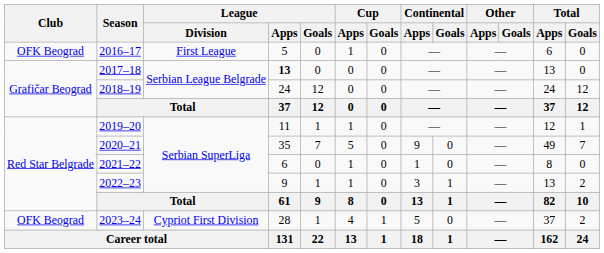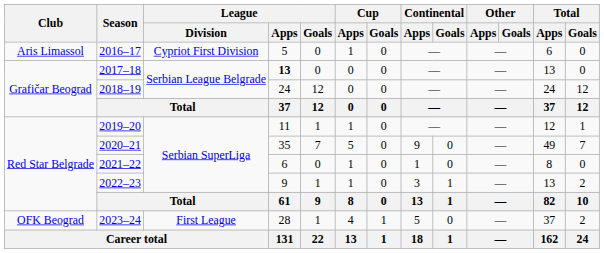 <table class="wikitable" style="text-align:center">
 <tr>
 <th rowspan="2">Club</th>
 <th rowspan="2">Season</th>
 <th colspan="3">League</th>
 <th colspan="2">Cup</th>
 <th colspan="2">Continental</th>
 <th colspan="2">Other</th>
 <th colspan="2">Total</th>
 </tr>
 <tr>
 <th>Division</th>
 <th>Apps</th>
 <th>Goals</th>
 <th>Apps</th>
 <th>Goals</th>
 <th>Apps</th>
 <th>Goals</th>
 <th>Apps</th>
 <th>Goals</th>
 <th>Apps</th>
 <th>Goals</th>
 </tr>
 <tr>
-<td><a href='#'>OFK Beograd</a></td>
+<td><a href='#'>Aris Limassol</a></td>
 <td><a href='#'>2016–17</a></td>
-<td><a href='#'>First League</a></td>
+<td><a href='#'>Cypriot First Division</a></td>
 <td>5</td>
 <td>0</td>
 <td>1</td>
 <td>0</td>
 <td colspan="2">—</td>
 <td colspan="2">—</td>
 <td>6</td>
 <td>0</td>
 </tr>
 <tr>
 <td rowspan="3"><a href='#'>Grafičar Beograd</a></td>
 <td><a href='#'>2017–18</a></td>
 <td rowspan="2"><a href='#'>Serbian League Belgrade</a></td>
 <td><strong>13</strong></td>
 <td>0</td>
 <td>0</td>
 <td>0</td>
 <td colspan="2">—</td>
 <td colspan="2">—</td>
 <td>13</td>
 <td>0</td>
 </tr>
 <tr>
 <td><a href='#'>2018–19</a></td>
 <td>24</td>
 <td>12</td>
 <td>0</td>
 <td>0</td>
 <td colspan="2">—</td>
 <td colspan="2">—</td>
 <td>24</td>
 <td>12</td>
 </tr>
 <tr>
 <th colspan="2">Total</th>
 <th>37</th>
 <th>12</th>
 <th>0</th>
 <th>0</th>
 <th colspan="2">—</th>
 <th colspan="2">—</th>
 <th>37</th>
 <th>12</th>
 </tr>
 <tr>
 <td rowspan="5" valign="center"><a href='#'>Red Star Belgrade</a></td>
 <td><a href='#'>2019–20</a></td>
 <td rowspan="4"><a href='#'>Serbian SuperLiga</a></td>
 <td>11</td>
 <td>1</td>
 <td>1</td>
 <td>0</td>
 <td colspan="2">—</td>
 <td colspan="2">—</td>
 <td>12</td>
 <td>1</td>
 </tr>
 <tr>
 <td><a href='#'>2020–21</a></td>
 <td>35</td>
 <td>7</td>
 <td>5</td>
 <td>0</td>
 <td>9</td>
 <td>0</td>
 <td colspan="2">—</td>
 <td>49</td>
 <td>7</td>
 </tr>
 <tr>
 <td><a href='#'>2021–22</a></td>
 <td>6</td>
 <td>0</td>
 <td>1</td>
 <td>0</td>
 <td>1</td>
 <td>0</td>
 <td colspan="2">—</td>
 <td>8</td>
 <td>0</td>
 </tr>
 <tr>
 <td><a href='#'>2022–23</a></td>
 <td>9</td>
 <td>1</td>
 <td>1</td>
 <td>0</td>
 <td>3</td>
 <td>1</td>
 <td colspan="2">—</td>
 <td>13</td>
 <td>2</td>
 </tr>
 <tr>
 <th colspan="2">Total</th>
 <th>61</th>
 <th>9</th>
 <th>8</th>
 <th>0</th>
 <th>13</th>
 <th>1</th>
 <th colspan="2">—</th>
 <th>82</th>
 <th>10</th>
 </tr>
 <tr>
 <td><a href='#'>OFK Beograd</a></td>
 <td><a href='#'>2023–24</a></td>
-<td><a href='#'>Cypriot First Division</a></td>
+<td><a href='#'>First League</a></td>
 <td>28</td>
 <td>1</td>
 <td>4</td>
 <td>1</td>
 <td>5</td>
 <td>0</td>
 <td colspan="2">—</td>
 <td>37</td>
 <td>2</td>
 </tr>
 <tr>
 <th colspan="3">Career total</th>
 <th>131</th>
 <th>22</th>
 <th>13</th>
 <th>1</th>
 <th>18</th>
 <th>1</th>
 <th colspan="2">—</th>
 <th>162</th>
 <th>24</th>
 </tr>
 </table>
